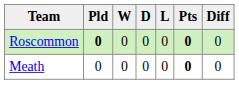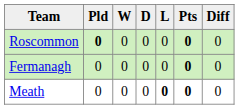 <table style=border-collapse:collapse border=1 cellspacing=0 cellpadding=5>
 <tr align=center bgcolor=#efefef>
 <th>Team</th>
 <th>Pld</th>
 <th>W</th>
 <th>D</th>
 <th>L</th>
 <th>Pts</th>
 <th>Diff</th>
 </tr>
 <tr align=center style="background:#D0F0C0;">
 <td style="text-align:left;"> <a href='#'>Roscommon</a></td>
 <td><strong>0</strong></td>
 <td>0</td>
 <td>0</td>
 <td>0</td>
 <td><strong>0</strong></td>
 <td>0</td>
 </tr>
-<tr align=center style="background:#FFFFFF;">
-<td style="text-align:left;"> <a href='#'>Meath</a></td>
+<tr align=center style="background:#D0F0C0;">
+<td style="text-align:left;"> <a href='#'>Fermanagh</a></td>
 <td>0</td>
 <td>0</td>
 <td>0</td>
 <td>0</td>
 <td><strong>0</strong></td>
 <td>0</td>
 </tr>
+<tr align=center style="background:#FFFFFF;">
+<td style="text-align:left;"> <a href='#'>Meath</a></td>
+<td>0</td>
+<td>0</td>
+<td>0</td>
+<td><strong>0</strong></td>
+<td><strong>0</strong></td>
+<td>0</td>
+</tr>
 </table>
